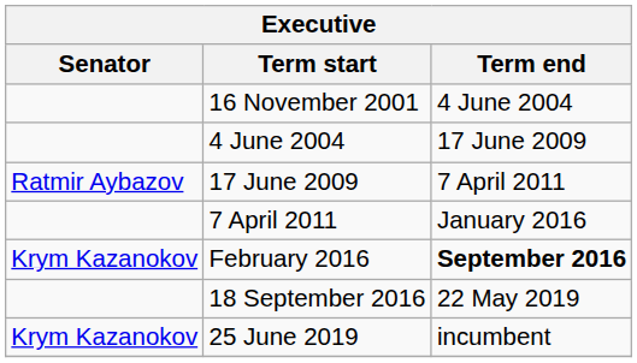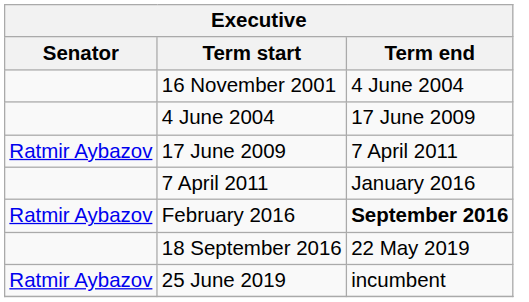 <table class="wikitable sortable">
 <tr>
 <th colspan=3>Executive</th>
 </tr>
 <tr>
 <th>Senator</th>
 <th>Term start</th>
 <th>Term end</th>
 </tr>
 <tr>
 <td></td>
 <td>16 November 2001</td>
 <td>4 June 2004</td>
 </tr>
 <tr>
 <td></td>
 <td>4 June 2004</td>
 <td>17 June 2009</td>
 </tr>
 <tr>
 <td><a href='#'>Ratmir Aybazov</a></td>
 <td>17 June 2009</td>
 <td>7 April 2011</td>
 </tr>
 <tr>
 <td></td>
 <td>7 April 2011</td>
 <td>January 2016</td>
 </tr>
 <tr>
-<td><a href='#'>Krym Kazanokov</a></td>
+<td><a href='#'>Ratmir Aybazov</a></td>
 <td>February 2016</td>
 <td><strong>September 2016</strong></td>
 </tr>
 <tr>
 <td></td>
 <td>18 September 2016</td>
 <td>22 May 2019</td>
 </tr>
 <tr>
-<td><a href='#'>Krym Kazanokov</a></td>
+<td><a href='#'>Ratmir Aybazov</a></td>
 <td>25 June 2019</td>
 <td>incumbent</td>
 </tr>
 <tr>
 </tr>
 </table>
